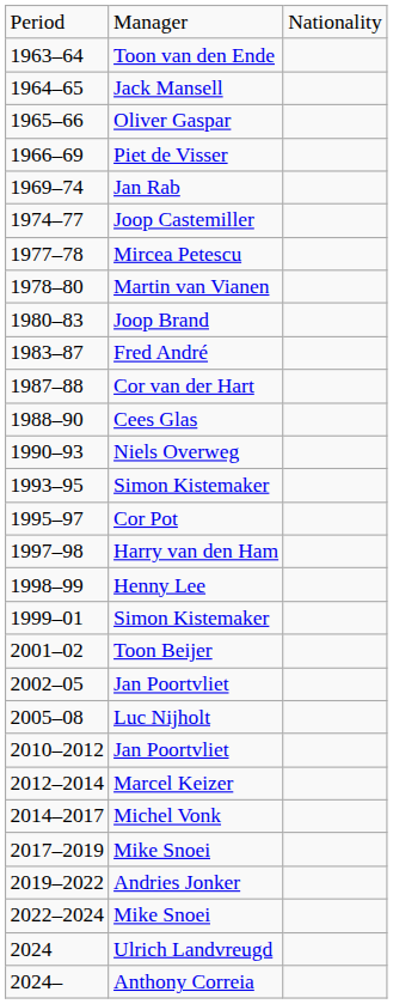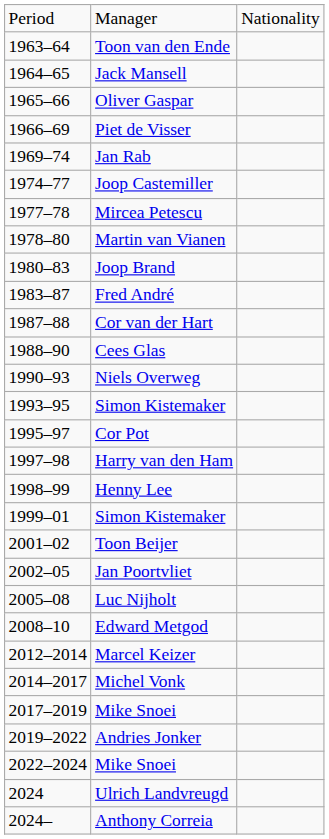 <table class="wikitable">
 <tr>
 <td>Period</td>
 <td>Manager</td>
 <td>Nationality</td>
 </tr>
 <tr>
 <td>1963–64</td>
 <td><a href='#'>Toon van den Ende</a></td>
 <td></td>
 </tr>
 <tr>
 <td>1964–65</td>
 <td><a href='#'>Jack Mansell</a></td>
 <td></td>
 </tr>
 <tr>
 <td>1965–66</td>
 <td><a href='#'>Oliver Gaspar</a></td>
 <td></td>
 </tr>
 <tr>
 <td>1966–69</td>
 <td><a href='#'>Piet de Visser</a></td>
 <td></td>
 </tr>
 <tr>
 <td>1969–74</td>
 <td><a href='#'>Jan Rab</a></td>
 <td></td>
 </tr>
 <tr>
 <td>1974–77</td>
 <td><a href='#'>Joop Castemiller</a></td>
 <td></td>
 </tr>
 <tr>
 <td>1977–78</td>
 <td><a href='#'>Mircea Petescu</a></td>
 <td></td>
 </tr>
 <tr>
 <td>1978–80</td>
 <td><a href='#'>Martin van Vianen</a></td>
 <td></td>
 </tr>
 <tr>
 <td>1980–83</td>
 <td><a href='#'>Joop Brand</a></td>
 <td></td>
 </tr>
 <tr>
 <td>1983–87</td>
 <td><a href='#'>Fred André</a></td>
 <td></td>
 </tr>
 <tr>
 <td>1987–88</td>
 <td><a href='#'>Cor van der Hart</a></td>
 <td></td>
 </tr>
 <tr>
 <td>1988–90</td>
 <td><a href='#'>Cees Glas</a></td>
 <td></td>
 </tr>
 <tr>
 <td>1990–93</td>
 <td><a href='#'>Niels Overweg</a></td>
 <td></td>
 </tr>
 <tr>
 <td>1993–95</td>
 <td><a href='#'>Simon Kistemaker</a></td>
 <td></td>
 </tr>
 <tr>
 <td>1995–97</td>
 <td><a href='#'>Cor Pot</a></td>
 <td></td>
 </tr>
 <tr>
 <td>1997–98</td>
 <td><a href='#'>Harry van den Ham</a></td>
 <td></td>
 </tr>
 <tr>
 <td>1998–99</td>
 <td><a href='#'>Henny Lee</a></td>
 <td></td>
 </tr>
 <tr>
 <td>1999–01</td>
 <td><a href='#'>Simon Kistemaker</a></td>
 <td></td>
 </tr>
 <tr>
 <td>2001–02</td>
 <td><a href='#'>Toon Beijer</a></td>
 <td></td>
 </tr>
 <tr>
 <td>2002–05</td>
 <td><a href='#'>Jan Poortvliet</a></td>
 <td></td>
 </tr>
 <tr>
 <td>2005–08</td>
 <td><a href='#'>Luc Nijholt</a></td>
 <td></td>
 </tr>
 <tr>
-<td>2010–2012</td>
-<td><a href='#'>Jan Poortvliet</a></td>
+<td>2008–10</td>
+<td><a href='#'>Edward Metgod</a></td>
 <td></td>
 </tr>
 <tr>
 <td>2012–2014</td>
 <td><a href='#'>Marcel Keizer</a></td>
 <td></td>
 </tr>
 <tr>
 <td>2014–2017</td>
 <td><a href='#'>Michel Vonk</a></td>
 <td></td>
 </tr>
 <tr>
 <td>2017–2019</td>
 <td><a href='#'>Mike Snoei</a></td>
 <td></td>
 </tr>
 <tr>
 <td>2019–2022</td>
 <td><a href='#'>Andries Jonker</a></td>
 <td></td>
 </tr>
 <tr>
 <td>2022–2024</td>
 <td><a href='#'>Mike Snoei</a></td>
 <td></td>
 </tr>
 <tr>
 <td>2024</td>
 <td><a href='#'>Ulrich Landvreugd</a></td>
 <td></td>
 </tr>
 <tr>
 <td>2024–</td>
 <td><a href='#'>Anthony Correia</a></td>
 <td></td>
 </tr>
 </table>
